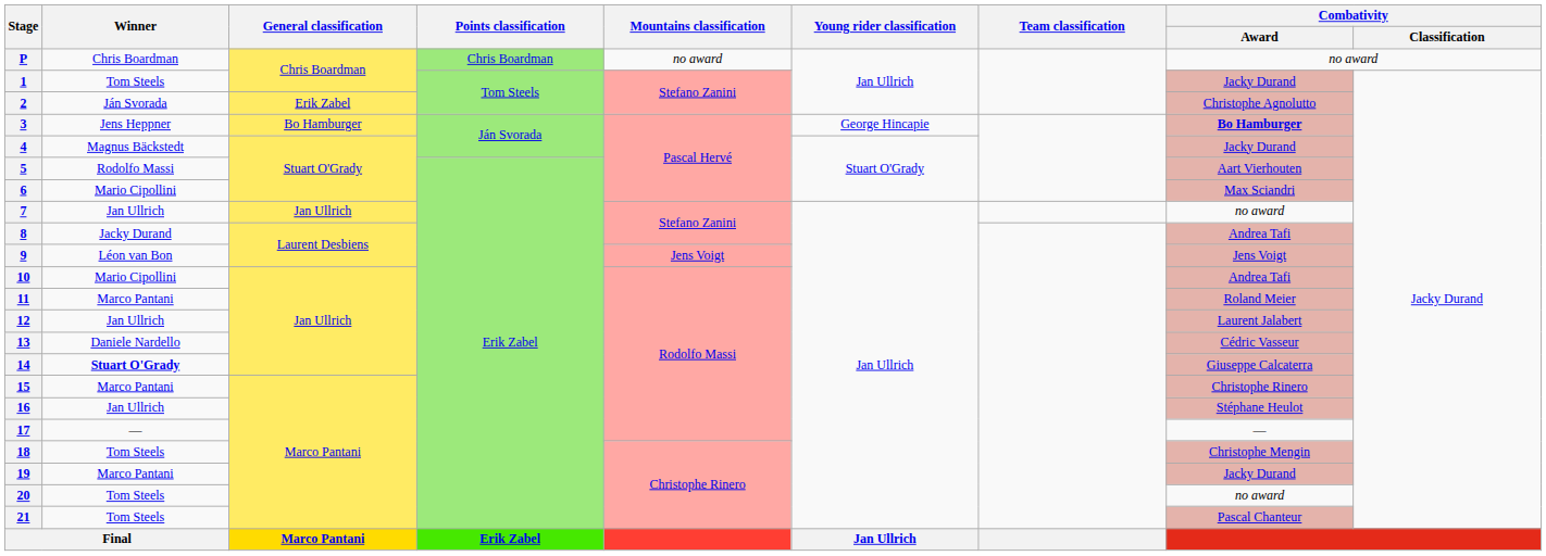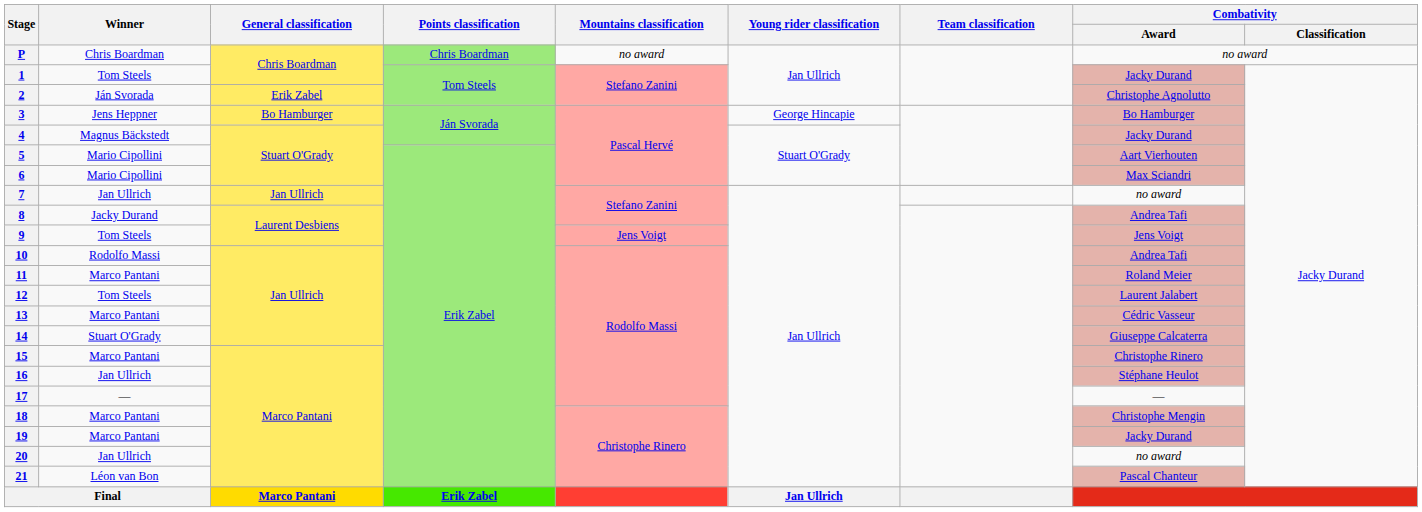 <table class="wikitable" style="text-align:center; font-size:smaller; clear:both;">
 <tr>
 <th scope="col" style="width:1%;" rowspan="2">Stage</th>
 <th scope="col" style="width:12%;" rowspan="2">Winner</th>
 <th scope="col" style="width:12%;" rowspan="2"><a href='#'>General classification</a><br></th>
 <th scope="col" style="width:12%;" rowspan="2"><a href='#'>Points classification</a><br></th>
 <th scope="col" style="width:12%;" rowspan="2"><a href='#'>Mountains classification</a><br></th>
 <th scope="col" style="width:12%;" rowspan="2"><a href='#'>Young rider classification</a></th>
 <th scope="col" style="width:12%;" rowspan="2"><a href='#'>Team classification</a></th>
 <th scope="col" style="width:22%;" colspan="2"><a href='#'>Combativity</a></th>
 </tr>
 <tr>
 <th scope="col" style="width:12%;"> Award</th>
 <th scope="col" style="width:12%;">Classification</th>
 </tr>
 <tr>
 <th scope="row"><a href='#'>P</a></th>
 <td><a href='#'>Chris Boardman</a></td>
 <td style="background:#FFEB64;" rowspan="2"><a href='#'>Chris Boardman</a></td>
 <td style="background:#9CE97B;"><a href='#'>Chris Boardman</a></td>
 <td><em>no award</em></td>
 <td rowspan="3"><a href='#'>Jan Ullrich</a></td>
 <td rowspan="3"></td>
 <td colspan="2"><em>no award</em></td>
 </tr>
 <tr>
 <th scope="row"><a href='#'>1</a></th>
 <td><a href='#'>Tom Steels</a></td>
 <td style="background:#9CE97B;" rowspan="2"><a href='#'>Tom Steels</a></td>
 <td style="background:#FFA8A4;" rowspan="2"><a href='#'>Stefano Zanini</a></td>
 <td style="background:#E4B3AB;"><a href='#'>Jacky Durand</a></td>
 <td rowspan="21"><a href='#'>Jacky Durand</a></td>
 </tr>
 <tr>
 <th scope="row"><a href='#'>2</a></th>
 <td><a href='#'>Ján Svorada</a></td>
 <td style="background:#FFEB64;"><a href='#'>Erik Zabel</a></td>
 <td style="background:#E4B3AB;"><a href='#'>Christophe Agnolutto</a></td>
 </tr>
 <tr>
 <th scope="row"><a href='#'>3</a></th>
 <td><a href='#'>Jens Heppner</a></td>
 <td style="background:#FFEB64;"><a href='#'>Bo Hamburger</a></td>
 <td style="background:#9CE97B;" rowspan="2"><a href='#'>Ján Svorada</a></td>
 <td style="background:#FFA8A4;" rowspan="4"><a href='#'>Pascal Hervé</a></td>
 <td><a href='#'>George Hincapie</a></td>
 <td rowspan="4"></td>
-<td style="background:#E4B3AB;"><strong><a href='#'>Bo Hamburger</a></strong></td>
+<td style="background:#E4B3AB;"><a href='#'>Bo Hamburger</a></td>
 </tr>
 <tr>
 <th scope="row"><a href='#'>4</a></th>
 <td><a href='#'>Magnus Bäckstedt</a></td>
 <td style="background:#FFEB64;" rowspan="3"><a href='#'>Stuart O'Grady</a></td>
 <td rowspan="3"><a href='#'>Stuart O'Grady</a></td>
 <td style="background:#E4B3AB;"><a href='#'>Jacky Durand</a></td>
 </tr>
 <tr>
 <th scope="row"><a href='#'>5</a></th>
-<td><a href='#'>Rodolfo Massi</a></td>
+<td><a href='#'>Mario Cipollini</a></td>
 <td style="background:#9CE97B;" rowspan="17"><a href='#'>Erik Zabel</a></td>
 <td style="background:#E4B3AB;"><a href='#'>Aart Vierhouten</a></td>
 </tr>
 <tr>
 <th scope="row"><a href='#'>6</a></th>
 <td><a href='#'>Mario Cipollini</a></td>
 <td style="background:#E4B3AB;"><a href='#'>Max Sciandri</a></td>
 </tr>
 <tr>
 <th scope="row"><a href='#'>7</a></th>
 <td><a href='#'>Jan Ullrich</a></td>
 <td style="background:#FFEB64;"><a href='#'>Jan Ullrich</a></td>
 <td style="background:#FFA8A4;" rowspan="2"><a href='#'>Stefano Zanini</a></td>
 <td rowspan="15"><a href='#'>Jan Ullrich</a></td>
 <td></td>
 <td><em>no award</em></td>
 </tr>
 <tr>
 <th scope="row"><a href='#'>8</a></th>
 <td><a href='#'>Jacky Durand</a></td>
 <td style="background:#FFEB64;" rowspan="2"><a href='#'>Laurent Desbiens</a></td>
 <td rowspan="14"></td>
 <td style="background:#E4B3AB;"><a href='#'>Andrea Tafi</a></td>
 </tr>
 <tr>
 <th scope="row"><a href='#'>9</a></th>
-<td><a href='#'>Léon van Bon</a></td>
+<td><a href='#'>Tom Steels</a></td>
 <td style="background:#FFA8A4;"><a href='#'>Jens Voigt</a></td>
 <td style="background:#E4B3AB;"><a href='#'>Jens Voigt</a></td>
 </tr>
 <tr>
 <th scope="row"><a href='#'>10</a></th>
-<td><a href='#'>Mario Cipollini</a></td>
+<td><a href='#'>Rodolfo Massi</a></td>
 <td style="background:#FFEB64;" rowspan="5"><a href='#'>Jan Ullrich</a></td>
 <td style="background:#FFA8A4;" rowspan="8"><a href='#'>Rodolfo Massi</a></td>
 <td style="background:#E4B3AB;"><a href='#'>Andrea Tafi</a></td>
 </tr>
 <tr>
 <th scope="row"><a href='#'>11</a></th>
 <td><a href='#'>Marco Pantani</a></td>
 <td style="background:#E4B3AB;"><a href='#'>Roland Meier</a></td>
 </tr>
 <tr>
 <th scope="row"><a href='#'>12</a></th>
-<td><a href='#'>Jan Ullrich</a></td>
+<td><a href='#'>Tom Steels</a></td>
 <td style="background:#E4B3AB;"><a href='#'>Laurent Jalabert</a></td>
 </tr>
 <tr>
 <th scope="row"><a href='#'>13</a></th>
-<td><a href='#'>Daniele Nardello</a></td>
+<td><a href='#'>Marco Pantani</a></td>
 <td style="background:#E4B3AB;"><a href='#'>Cédric Vasseur</a></td>
 </tr>
 <tr>
 <th scope="row"><a href='#'>14</a></th>
-<td><strong><a href='#'>Stuart O'Grady</a></strong></td>
+<td><a href='#'>Stuart O'Grady</a></td>
 <td style="background:#E4B3AB;"><a href='#'>Giuseppe Calcaterra</a></td>
 </tr>
 <tr>
 <th scope="row"><a href='#'>15</a></th>
 <td><a href='#'>Marco Pantani</a></td>
 <td style="background:#FFEB64;" rowspan="7"><a href='#'>Marco Pantani</a></td>
 <td style="background:#E4B3AB;"><a href='#'>Christophe Rinero</a></td>
 </tr>
 <tr>
 <th scope="row"><a href='#'>16</a></th>
 <td><a href='#'>Jan Ullrich</a></td>
 <td style="background:#E4B3AB;"><a href='#'>Stéphane Heulot</a></td>
 </tr>
 <tr>
 <th scope="row"><a href='#'>17</a></th>
 <td>—</td>
 <td>—</td>
 </tr>
 <tr>
 <th scope="row"><a href='#'>18</a></th>
-<td><a href='#'>Tom Steels</a></td>
+<td><a href='#'>Marco Pantani</a></td>
 <td style="background:#FFA8A4;" rowspan="4"><a href='#'>Christophe Rinero</a></td>
 <td style="background:#E4B3AB;"><a href='#'>Christophe Mengin</a></td>
 </tr>
 <tr>
 <th scope="row"><a href='#'>19</a></th>
 <td><a href='#'>Marco Pantani</a></td>
 <td style="background:#E4B3AB;"><a href='#'>Jacky Durand</a></td>
 </tr>
 <tr>
 <th scope="row"><a href='#'>20</a></th>
-<td><a href='#'>Tom Steels</a></td>
+<td><a href='#'>Jan Ullrich</a></td>
 <td><em>no award</em></td>
 </tr>
 <tr>
 <th scope="row"><a href='#'>21</a></th>
-<td><a href='#'>Tom Steels</a></td>
+<td><a href='#'>Léon van Bon</a></td>
 <td style="background:#E4B3AB;"><a href='#'>Pascal Chanteur</a></td>
 </tr>
 <tr>
 <th colspan="2">Final</th>
 <th style="background:#FFDB00;"><a href='#'>Marco Pantani</a></th>
 <th style="background:#46E800;"><a href='#'>Erik Zabel</a></th>
 <th style="background:#FF3E33;"></th>
 <th><a href='#'>Jan Ullrich</a></th>
 <th></th>
 <th style="background:#E42A19;" colspan="2"></th>
 </tr>
 </table>
